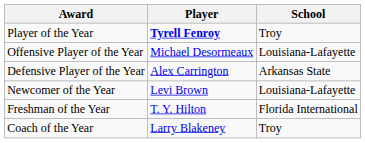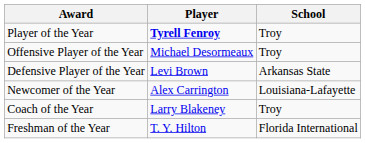 <table class="wikitable sortable">
 <tr>
 <th>Award</th>
 <th>Player</th>
 <th>School</th>
 </tr>
 <tr>
 <td>Player of the Year</td>
 <td><strong><a href='#'>Tyrell Fenroy</a></strong></td>
 <td>Troy</td>
 </tr>
 <tr>
 <td>Offensive Player of the Year</td>
 <td><a href='#'>Michael Desormeaux</a></td>
-<td>Louisiana-Lafayette</td>
+<td>Troy</td>
 </tr>
 <tr>
 <td>Defensive Player of the Year</td>
-<td><a href='#'>Alex Carrington</a></td>
+<td><a href='#'>Levi Brown</a></td>
 <td>Arkansas State</td>
 </tr>
 <tr>
 <td>Newcomer of the Year</td>
-<td><a href='#'>Levi Brown</a></td>
+<td><a href='#'>Alex Carrington</a></td>
 <td>Louisiana-Lafayette</td>
+</tr>
+<tr>
+<td>Coach of the Year</td>
+<td><a href='#'>Larry Blakeney</a></td>
+<td>Troy</td>
 </tr>
 <tr>
 <td>Freshman of the Year</td>
 <td><a href='#'>T. Y. Hilton</a></td>
 <td>Florida International</td>
 </tr>
-<tr>
-<td>Coach of the Year</td>
-<td><a href='#'>Larry Blakeney</a></td>
-<td>Troy</td>
-</tr>
 </table>
